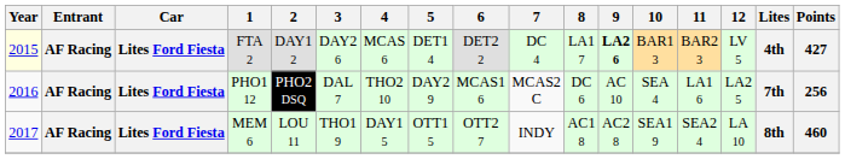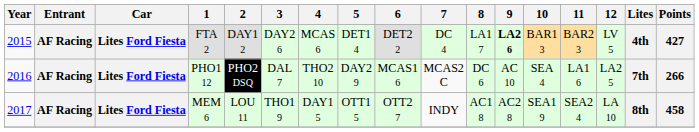 <table class="wikitable" border="1" style="text-align:center; font-size:90%;">
 <tr valign="top">
 <th>Year</th>
 <th>Entrant</th>
 <th>Car</th>
 <th>1</th>
 <th>2</th>
 <th>3</th>
 <th>4</th>
 <th>5</th>
 <th>6</th>
 <th>7</th>
 <th>8</th>
 <th>9</th>
 <th>10</th>
 <th>11</th>
 <th>12</th>
 <th>Lites</th>
 <th>Points</th>
 </tr>
 <tr>
-<td style="background: lightyellow;"><a href='#'>2015</a></td>
+<td><a href='#'>2015</a></td>
 <th>AF Racing</th>
 <th>Lites <a href='#'>Ford Fiesta</a></th>
 <td style="background:#DFDFDF;">FTA<br><small>2</small></td>
 <td style="background:#DFDFDF;">DAY1<br><small>2</small></td>
 <td style="background:#DFFFDF;">DAY2<br><small>6</small></td>
 <td style="background:#DFFFDF;">MCAS<br><small>6</small></td>
 <td style="background:#DFFFDF;">DET1<br><small>4</small></td>
 <td style="background:#DFDFDF;">DET2<br><small>2</small></td>
 <td style="background:#DFFFDF;">DC<br><small>4</small></td>
 <td style="background:#DFFFDF;">LA1<br><small>7</small></td>
 <td style="background:#DFFFDF;"><strong>LA2<br><small>6</small></strong></td>
 <td style="background:#FFDF9F;">BAR1<br><small>3</small></td>
 <td style="background:#FFDF9F;">BAR2<br><small>3</small></td>
 <td style="background:#DFFFDF;">LV<br><small>5</small></td>
 <th>4th</th>
 <th>427</th>
 </tr>
 <tr>
 <td><a href='#'>2016</a></td>
 <th>AF Racing</th>
 <th>Lites <a href='#'>Ford Fiesta</a></th>
 <td style="background:#DFFFDF;">PHO1<br><small>12</small></td>
 <td style="background:#000000; color:white;">PHO2<br><small>DSQ</small></td>
 <td style="background:#DFFFDF;">DAL<br><small>7</small></td>
 <td style="background:#DFFFDF;">THO2<br><small>10</small></td>
 <td style="background:#DFFFDF;">DAY2<br><small>9</small></td>
 <td style="background:#DFFFDF;">MCAS1<br><small>6</small></td>
 <td>MCAS2<br>C<br></td>
 <td style="background:#DFFFDF;">DC<br><small>6</small></td>
 <td style="background:#DFFFDF;">AC<br><small>10</small></td>
 <td style="background:#DFFFDF;">SEA<br><small>4</small></td>
 <td style="background:#DFFFDF;">LA1<br><small>6</small></td>
 <td style="background:#DFFFDF;">LA2<br><small>5</small></td>
 <th>7th</th>
-<th>256</th>
+<th>266</th>
 </tr>
 <tr>
 <td><a href='#'>2017</a></td>
 <th>AF Racing</th>
 <th>Lites <a href='#'>Ford Fiesta</a></th>
 <td style="background:#DFFFDF;">MEM<br><small>6</small></td>
 <td style="background:#DFFFDF;">LOU<br><small>11</small></td>
 <td style="background:#DFFFDF;">THO1<br><small>9</small></td>
 <td style="background:#DFFFDF;">DAY1<br><small>5</small></td>
 <td style="background:#DFFFDF;">OTT1<br><small>5</small></td>
 <td style="background:#DFFFDF;">OTT2<br><small>7</small></td>
 <td>INDY<br><small></small></td>
 <td style="background:#DFFFDF;">AC1<br><small>8</small></td>
 <td style="background:#DFFFDF;">AC2<br><small>8</small></td>
 <td style="background:#DFFFDF;">SEA1<br><small>9</small></td>
 <td style="background:#DFFFDF;">SEA2<br><small>4</small></td>
 <td style="background:#DFFFDF;">LA<br><small>10</small></td>
 <th>8th</th>
-<th>460</th>
+<th>458</th>
 </tr>
 <tr>
 </tr>
 </table>
